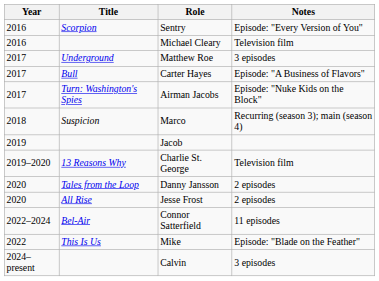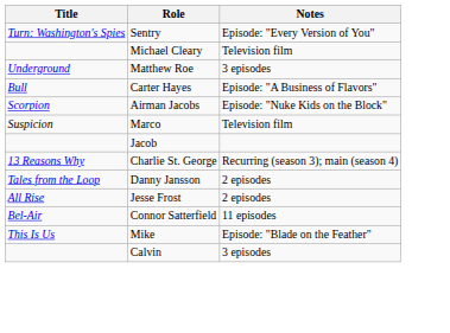 <table class="wikitable sortable">
 <tr>
-<th>Year</th>
 <th>Title</th>
 <th>Role</th>
 <th class="unsortable">Notes</th>
 </tr>
 <tr>
-<td>2016</td>
-<td><em><a href='#'>Scorpion</a></em></td>
+<td><em><a href='#'>Turn: Washington's Spies</a></em></td>
 <td>Sentry</td>
 <td>Episode: "Every Version of You"</td>
 </tr>
 <tr>
-<td>2016</td>
 <td><em></em></td>
 <td>Michael Cleary</td>
 <td>Television film</td>
 </tr>
 <tr>
-<td>2017</td>
 <td><em><a href='#'>Underground</a></em></td>
 <td>Matthew Roe</td>
 <td>3 episodes</td>
 </tr>
 <tr>
-<td>2017</td>
 <td><em><a href='#'>Bull</a></em></td>
 <td>Carter Hayes</td>
 <td>Episode: "A Business of Flavors"</td>
 </tr>
 <tr>
-<td>2017</td>
-<td><em><a href='#'>Turn: Washington's Spies</a></em></td>
+<td><em><a href='#'>Scorpion</a></em></td>
 <td>Airman Jacobs</td>
 <td>Episode: "Nuke Kids on the Block"</td>
 </tr>
 <tr>
-<td>2018</td>
 <td><em>Suspicion</em></td>
 <td>Marco</td>
-<td>Recurring (season 3); main (season 4)</td>
+<td>Television film</td>
 </tr>
 <tr>
-<td>2019</td>
 <td><em></em></td>
 <td>Jacob</td>
 <td></td>
 </tr>
 <tr>
-<td>2019–2020</td>
 <td><em><a href='#'>13 Reasons Why</a></em></td>
 <td>Charlie St. George</td>
-<td>Television film</td>
+<td>Recurring (season 3); main (season 4)</td>
 </tr>
 <tr>
-<td>2020</td>
 <td><em><a href='#'>Tales from the Loop</a></em></td>
 <td>Danny Jansson</td>
 <td>2 episodes</td>
 </tr>
 <tr>
-<td>2020</td>
 <td><em><a href='#'>All Rise</a></em></td>
 <td>Jesse Frost</td>
 <td>2 episodes</td>
 </tr>
 <tr>
-<td>2022–2024</td>
 <td><em><a href='#'>Bel-Air</a></em></td>
 <td>Connor Satterfield</td>
 <td>11 episodes</td>
 </tr>
 <tr>
-<td>2022</td>
 <td><em><a href='#'>This Is Us</a></em></td>
 <td>Mike</td>
 <td>Episode: "Blade on the Feather"</td>
 </tr>
 <tr>
-<td>2024–present</td>
 <td><em></em></td>
 <td>Calvin</td>
 <td>3 episodes</td>
 </tr>
 </table>
